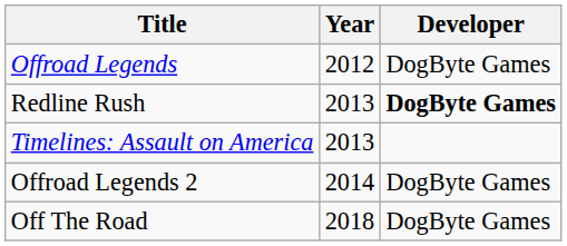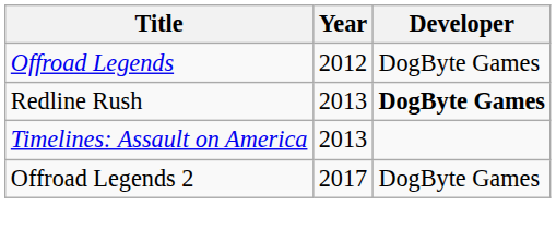 <table class="wikitable collapsible sortable">
 <tr>
 <th>Title</th>
 <th data-sort-type="date">Year</th>
 <th>Developer</th>
 </tr>
 <tr>
 <td><em><a href='#'>Offroad Legends</a></em></td>
 <td>2012</td>
 <td>DogByte Games</td>
 </tr>
 <tr>
 <td>Redline Rush</td>
 <td>2013</td>
 <td><strong>DogByte Games</strong></td>
 </tr>
 <tr>
 <td><em><a href='#'>Timelines: Assault on America</a></em></td>
 <td>2013</td>
 <td></td>
 </tr>
 <tr>
 <td>Offroad Legends 2</td>
-<td>2014</td>
-<td>DogByte Games</td>
-</tr>
-<tr>
-<td>Off The Road</td>
-<td>2018</td>
+<td>2017</td>
 <td>DogByte Games</td>
 </tr>
 </table>
